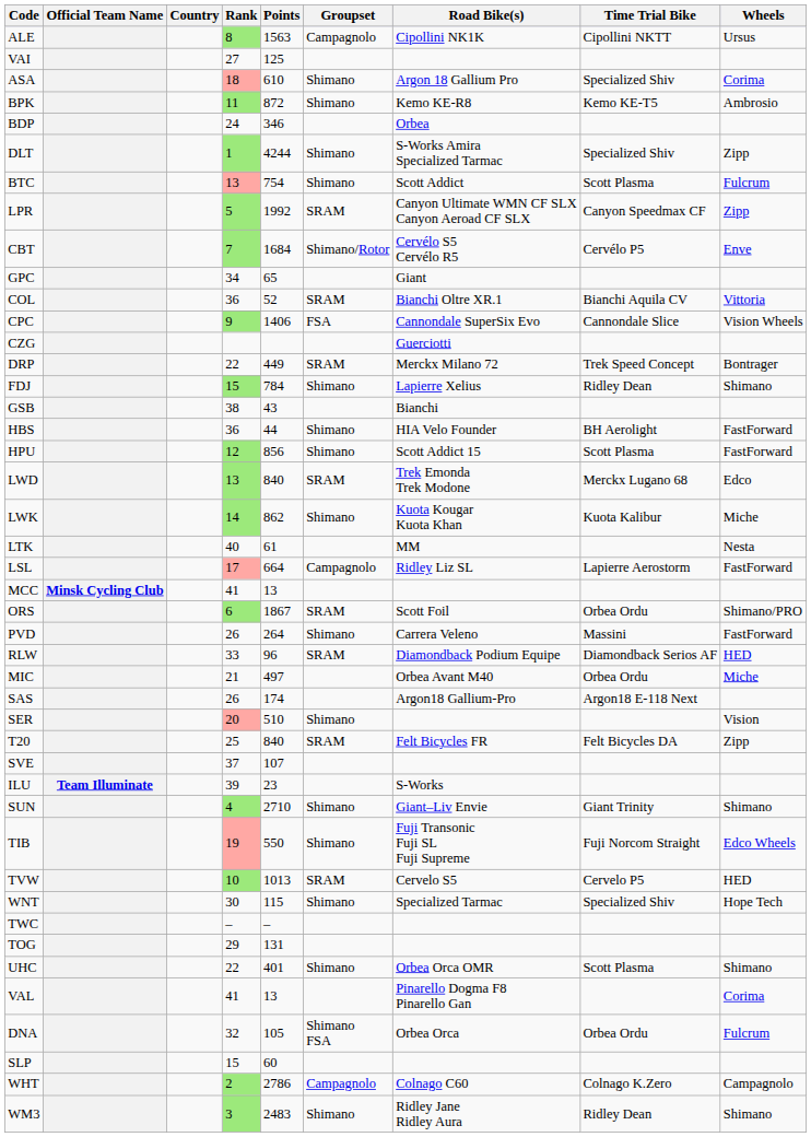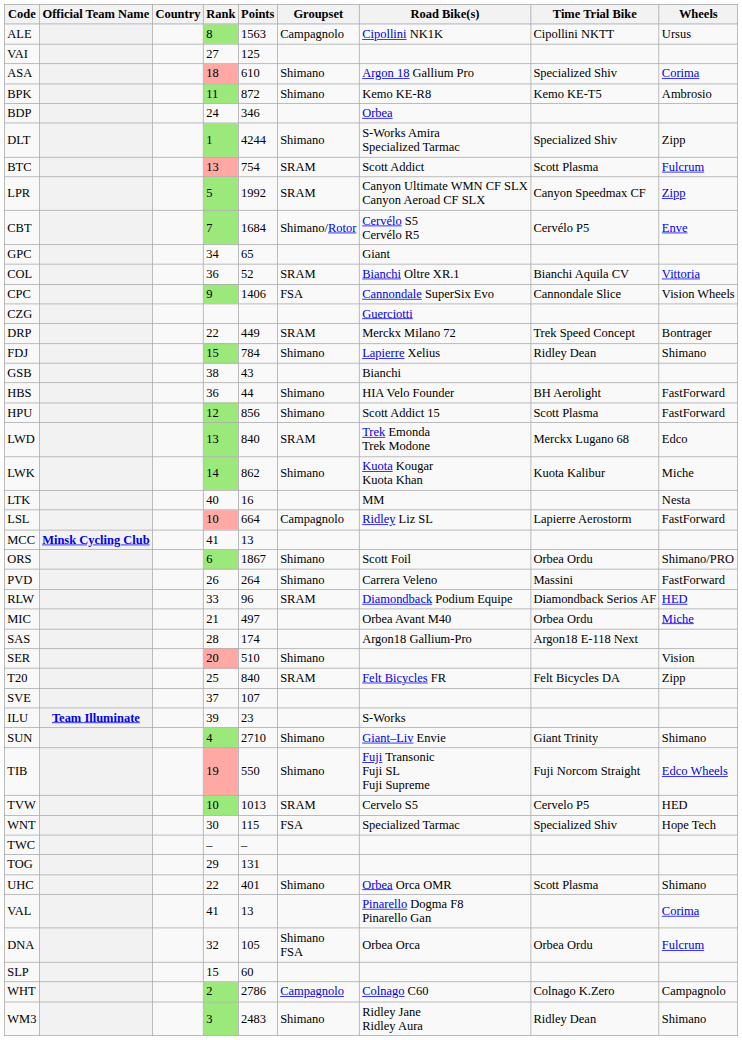 <table class="wikitable sortable plainrowheaders">
 <tr style="background:#ccccff;">
 <th scope="col">Code</th>
 <th scope="col">Official Team Name</th>
 <th scope="col">Country</th>
 <th scope="col">Rank</th>
 <th scope="col">Points</th>
 <th scope="col">Groupset</th>
 <th scope="col">Road Bike(s)</th>
 <th scope="col">Time Trial Bike</th>
 <th scope="col">Wheels</th>
 </tr>
 <tr>
 <td>ALE</td>
 <th scope="row"></th>
 <td></td>
 <td style="background:#9CE97B;">8</td>
 <td>1563</td>
 <td>Campagnolo</td>
 <td><a href='#'>Cipollini</a> NK1K</td>
 <td>Cipollini NKTT</td>
 <td>Ursus</td>
 </tr>
 <tr>
 <td>VAI</td>
 <th scope="row"></th>
 <td></td>
 <td>27</td>
 <td>125</td>
 <td></td>
 <td></td>
 <td></td>
 <td></td>
 </tr>
 <tr>
 <td>ASA</td>
 <th scope="row"></th>
 <td></td>
 <td style="background:#FFA8A4;">18</td>
 <td>610</td>
 <td>Shimano</td>
 <td><a href='#'>Argon 18</a> Gallium Pro</td>
 <td>Specialized Shiv</td>
 <td><a href='#'>Corima</a></td>
 </tr>
 <tr>
 <td>BPK</td>
 <th scope="row"></th>
 <td></td>
 <td style="background:#9CE97B;">11</td>
 <td>872</td>
 <td>Shimano</td>
 <td>Kemo KE-R8</td>
 <td>Kemo KE-T5</td>
 <td>Ambrosio</td>
 </tr>
 <tr>
 <td>BDP</td>
 <th scope="row"></th>
 <td></td>
 <td>24</td>
 <td>346</td>
 <td></td>
 <td><a href='#'>Orbea</a></td>
 <td></td>
 <td></td>
 </tr>
 <tr>
 <td>DLT</td>
 <th scope="row"></th>
 <td></td>
 <td style="background:#9CE97B;">1</td>
 <td>4244</td>
 <td>Shimano</td>
 <td>S-Works Amira<br>Specialized Tarmac</td>
 <td>Specialized Shiv</td>
 <td>Zipp</td>
 </tr>
 <tr>
 <td>BTC</td>
 <th scope="row"></th>
 <td></td>
 <td style="background:#FFA8A4;">13</td>
 <td>754</td>
-<td>Shimano</td>
+<td>SRAM</td>
 <td>Scott Addict</td>
 <td>Scott Plasma</td>
 <td><a href='#'>Fulcrum</a></td>
 </tr>
 <tr>
 <td>LPR</td>
 <th scope="row"></th>
 <td></td>
 <td style="background:#9CE97B;">5</td>
 <td>1992</td>
 <td>SRAM</td>
 <td>Canyon Ultimate WMN CF SLX<br>Canyon Aeroad CF SLX</td>
 <td>Canyon Speedmax CF</td>
 <td><a href='#'>Zipp</a></td>
 </tr>
 <tr>
 <td>CBT</td>
 <th scope="row"></th>
 <td></td>
 <td style="background:#9CE97B;">7</td>
 <td>1684</td>
 <td>Shimano/<a href='#'>Rotor</a></td>
 <td><a href='#'>Cervélo</a> S5<br>Cervélo R5</td>
 <td>Cervélo P5</td>
 <td><a href='#'>Enve</a></td>
 </tr>
 <tr>
 <td>GPC</td>
 <th scope="row"></th>
 <td></td>
 <td>34</td>
 <td>65</td>
 <td></td>
 <td>Giant</td>
 <td></td>
 <td></td>
 </tr>
 <tr>
 <td>COL</td>
 <th scope="row"></th>
 <td></td>
 <td>36</td>
 <td>52</td>
 <td>SRAM</td>
 <td><a href='#'>Bianchi</a> Oltre XR.1</td>
 <td>Bianchi Aquila CV</td>
 <td><a href='#'>Vittoria</a></td>
 </tr>
 <tr>
 <td>CPC</td>
 <th scope="row"></th>
 <td></td>
 <td style="background:#9CE97B;">9</td>
 <td>1406</td>
 <td>FSA</td>
 <td><a href='#'>Cannondale</a> SuperSix Evo</td>
 <td>Cannondale Slice</td>
 <td>Vision Wheels</td>
 </tr>
 <tr>
 <td>CZG</td>
 <th scope="row"></th>
 <td></td>
 <td></td>
 <td></td>
 <td></td>
 <td><a href='#'>Guerciotti</a></td>
 <td></td>
 <td></td>
 </tr>
 <tr>
 <td>DRP</td>
 <th scope="row"></th>
 <td></td>
 <td>22</td>
 <td>449</td>
 <td>SRAM</td>
 <td>Merckx Milano 72</td>
 <td>Trek Speed Concept</td>
 <td>Bontrager</td>
 </tr>
 <tr>
 <td>FDJ</td>
 <th scope="row"></th>
 <td></td>
 <td style="background:#9CE97B;">15</td>
 <td>784</td>
 <td>Shimano</td>
 <td><a href='#'>Lapierre</a> Xelius</td>
 <td>Ridley Dean</td>
 <td>Shimano</td>
 </tr>
 <tr>
 <td>GSB</td>
 <th scope="row"></th>
 <td></td>
 <td>38</td>
 <td>43</td>
 <td></td>
 <td>Bianchi</td>
 <td></td>
 <td></td>
 </tr>
 <tr>
 <td>HBS</td>
 <th scope="row"></th>
 <td></td>
 <td>36</td>
 <td>44</td>
 <td>Shimano</td>
 <td>HIA Velo Founder</td>
 <td>BH Aerolight</td>
 <td>FastForward</td>
 </tr>
 <tr>
 <td>HPU</td>
 <th scope="row"></th>
 <td></td>
 <td style="background:#9CE97B;">12</td>
 <td>856</td>
 <td>Shimano</td>
 <td>Scott Addict 15</td>
 <td>Scott Plasma</td>
 <td>FastForward</td>
 </tr>
 <tr>
 <td>LWD</td>
 <th scope="row"></th>
 <td></td>
 <td style="background:#9CE97B;">13</td>
 <td>840</td>
 <td>SRAM</td>
 <td><a href='#'>Trek</a> Emonda<br>Trek Modone</td>
 <td>Merckx Lugano 68</td>
 <td>Edco</td>
 </tr>
 <tr>
 <td>LWK</td>
 <th scope="row"></th>
 <td></td>
 <td style="background:#9CE97B;">14</td>
 <td>862</td>
 <td>Shimano</td>
 <td><a href='#'>Kuota</a> Kougar<br>Kuota Khan</td>
 <td>Kuota Kalibur</td>
 <td>Miche</td>
 </tr>
 <tr>
 <td>LTK</td>
 <th scope="row"></th>
 <td></td>
 <td>40</td>
-<td>61</td>
+<td>16</td>
 <td></td>
 <td>MM</td>
 <td></td>
 <td>Nesta</td>
 </tr>
 <tr>
 <td>LSL</td>
 <th scope="row"></th>
 <td></td>
-<td style="background:#FFA8A4;">17</td>
+<td style="background:#FFA8A4;">10</td>
 <td>664</td>
 <td>Campagnolo</td>
 <td><a href='#'>Ridley</a> Liz SL</td>
 <td>Lapierre Aerostorm</td>
 <td>FastForward</td>
 </tr>
 <tr>
 <td>MCC</td>
 <th scope="row"><a href='#'>Minsk Cycling Club</a></th>
 <td></td>
 <td>41</td>
 <td>13</td>
 <td></td>
 <td></td>
 <td></td>
 <td></td>
 </tr>
 <tr>
 <td>ORS</td>
 <th scope="row"></th>
 <td></td>
 <td style="background:#9CE97B;">6</td>
 <td>1867</td>
-<td>SRAM</td>
+<td>Shimano</td>
 <td>Scott Foil</td>
 <td>Orbea Ordu</td>
 <td>Shimano/PRO</td>
 </tr>
 <tr>
 <td>PVD</td>
 <th scope="row"></th>
 <td></td>
 <td>26</td>
 <td>264</td>
 <td>Shimano</td>
 <td>Carrera Veleno</td>
 <td>Massini</td>
 <td>FastForward</td>
 </tr>
 <tr>
 <td>RLW</td>
 <th scope="row"></th>
 <td></td>
 <td>33</td>
 <td>96</td>
 <td>SRAM</td>
 <td><a href='#'>Diamondback</a> Podium Equipe</td>
 <td>Diamondback Serios AF</td>
 <td><a href='#'>HED</a></td>
 </tr>
 <tr>
 <td>MIC</td>
 <th scope="row"></th>
 <td></td>
 <td>21</td>
 <td>497</td>
 <td></td>
 <td>Orbea Avant M40</td>
 <td>Orbea Ordu</td>
 <td><a href='#'>Miche</a></td>
 </tr>
 <tr>
 <td>SAS</td>
 <th scope="row"></th>
 <td></td>
-<td>26</td>
+<td>28</td>
 <td>174</td>
 <td></td>
 <td>Argon18 Gallium-Pro</td>
 <td>Argon18 E-118 Next</td>
 <td></td>
 </tr>
 <tr>
 <td>SER</td>
 <th scope="row"></th>
 <td></td>
 <td style="background:#FFA8A4;">20</td>
 <td>510</td>
 <td>Shimano</td>
 <td></td>
 <td></td>
 <td>Vision</td>
 </tr>
 <tr>
 <td>T20</td>
 <th scope="row"></th>
 <td></td>
 <td>25</td>
 <td>840</td>
 <td>SRAM</td>
 <td><a href='#'>Felt Bicycles</a> FR</td>
 <td>Felt Bicycles DA</td>
 <td>Zipp</td>
 </tr>
 <tr>
 <td>SVE</td>
 <th scope="row"></th>
 <td></td>
 <td>37</td>
 <td>107</td>
 <td></td>
 <td></td>
 <td></td>
 <td></td>
 </tr>
 <tr>
 <td>ILU</td>
 <th scope="row"><a href='#'>Team Illuminate</a></th>
 <td></td>
 <td>39</td>
 <td>23</td>
 <td></td>
 <td>S-Works</td>
 <td></td>
 <td></td>
 </tr>
 <tr>
 <td>SUN</td>
 <th scope="row"></th>
 <td></td>
 <td style="background:#9CE97B;">4</td>
 <td>2710</td>
 <td>Shimano</td>
 <td><a href='#'>Giant–Liv</a> Envie</td>
 <td>Giant Trinity</td>
 <td>Shimano</td>
 </tr>
 <tr>
 <td>TIB</td>
 <th scope="row"></th>
 <td></td>
 <td style="background:#FFA8A4;">19</td>
 <td>550</td>
 <td>Shimano</td>
 <td><a href='#'>Fuji</a> Transonic<br>Fuji SL<br>Fuji Supreme</td>
 <td>Fuji Norcom Straight</td>
 <td><a href='#'>Edco Wheels</a></td>
 </tr>
 <tr>
 <td>TVW</td>
 <th scope="row"></th>
 <td></td>
 <td style="background:#9CE97B;">10</td>
 <td>1013</td>
 <td>SRAM</td>
 <td>Cervelo S5</td>
 <td>Cervelo P5</td>
 <td>HED</td>
 </tr>
 <tr>
 <td>WNT</td>
 <th scope="row"></th>
 <td></td>
 <td>30</td>
 <td>115</td>
-<td>Shimano</td>
+<td>FSA</td>
 <td>Specialized Tarmac</td>
 <td>Specialized Shiv</td>
 <td>Hope Tech</td>
 </tr>
 <tr>
 <td>TWC</td>
 <th scope="row"></th>
 <td></td>
 <td>–</td>
 <td>–</td>
 <td></td>
 <td></td>
 <td></td>
 <td></td>
 </tr>
 <tr>
 <td>TOG</td>
 <th scope="row"></th>
 <td></td>
 <td>29</td>
 <td>131</td>
 <td></td>
 <td></td>
 <td></td>
 <td></td>
 </tr>
 <tr>
 <td>UHC</td>
 <th scope="row"></th>
 <td></td>
 <td>22</td>
 <td>401</td>
 <td>Shimano</td>
 <td><a href='#'>Orbea</a> Orca OMR</td>
 <td>Scott Plasma</td>
 <td>Shimano</td>
 </tr>
 <tr>
 <td>VAL</td>
 <th scope="row"></th>
 <td></td>
 <td>41</td>
 <td>13</td>
 <td></td>
 <td><a href='#'>Pinarello</a> Dogma F8<br>Pinarello Gan</td>
 <td></td>
 <td><a href='#'>Corima</a></td>
 </tr>
 <tr>
 <td>DNA</td>
 <th scope="row"></th>
 <td></td>
 <td>32</td>
 <td>105</td>
 <td>Shimano<br>FSA</td>
 <td>Orbea Orca</td>
 <td>Orbea Ordu</td>
 <td><a href='#'>Fulcrum</a></td>
 </tr>
 <tr>
 <td>SLP</td>
 <th scope="row"></th>
 <td></td>
 <td>15</td>
 <td>60</td>
 <td></td>
 <td></td>
 <td></td>
 <td></td>
 </tr>
 <tr>
 <td>WHT</td>
 <th scope="row"></th>
 <td></td>
 <td style="background:#9CE97B;">2</td>
 <td>2786</td>
 <td><a href='#'>Campagnolo</a></td>
 <td><a href='#'>Colnago</a> C60</td>
 <td>Colnago K.Zero</td>
 <td>Campagnolo</td>
 </tr>
 <tr>
 <td>WM3</td>
 <th scope="row"></th>
 <td></td>
 <td style="background:#9CE97B;">3</td>
 <td>2483</td>
 <td>Shimano</td>
 <td>Ridley Jane<br>Ridley Aura</td>
 <td>Ridley Dean</td>
 <td>Shimano</td>
 </tr>
 </table>
